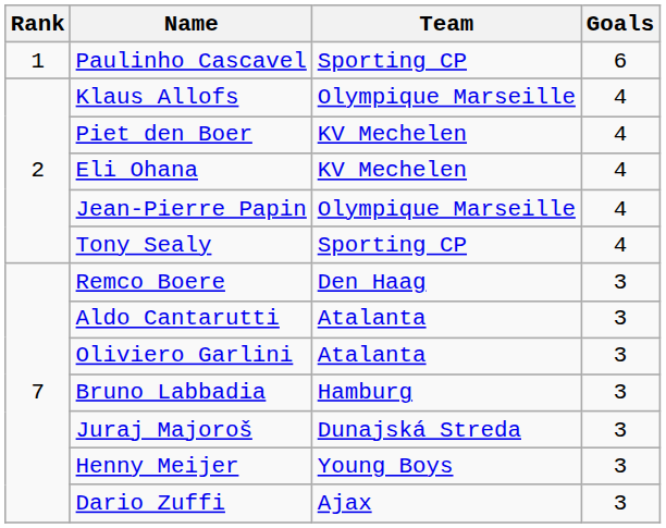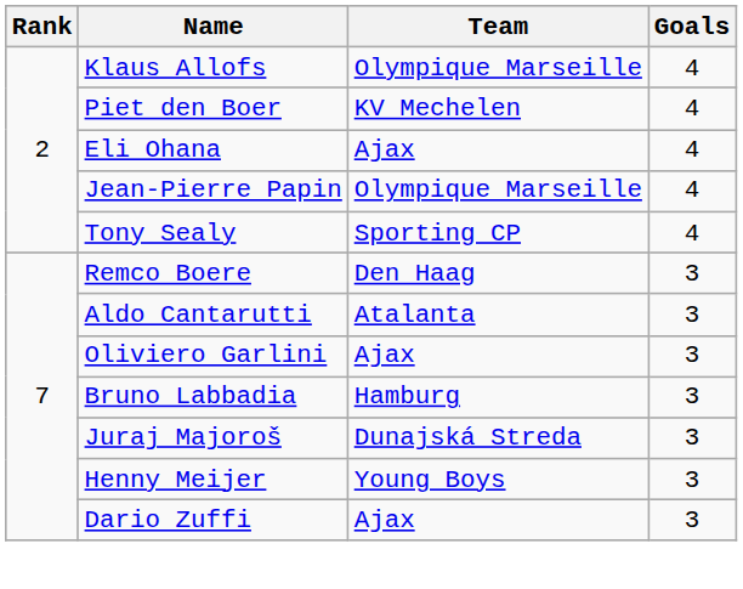 <table class="wikitable" style="text-align:center">
 <tr>
 <th>Rank</th>
 <th>Name</th>
 <th>Team</th>
 <th>Goals</th>
-</tr>
-<tr>
-<td>1</td>
-<td align="left"> <a href='#'>Paulinho Cascavel</a></td>
-<td align="left"> <a href='#'>Sporting CP</a></td>
-<td>6</td>
 </tr>
 <tr>
 <td rowspan="5">2</td>
 <td align="left"> <a href='#'>Klaus Allofs</a></td>
 <td align="left"> <a href='#'>Olympique Marseille</a></td>
 <td>4</td>
 </tr>
 <tr>
 <td align="left"> <a href='#'>Piet den Boer</a></td>
 <td align="left"> <a href='#'>KV Mechelen</a></td>
 <td>4</td>
 </tr>
 <tr>
 <td align="left"> <a href='#'>Eli Ohana</a></td>
-<td align="left"> <a href='#'>KV Mechelen</a></td>
+<td align="left"> <a href='#'>Ajax</a></td>
 <td>4</td>
 </tr>
 <tr>
 <td align="left"> <a href='#'>Jean-Pierre Papin</a></td>
 <td align="left"> <a href='#'>Olympique Marseille</a></td>
 <td>4</td>
 </tr>
 <tr>
 <td align="left"> <a href='#'>Tony Sealy</a></td>
 <td align="left"> <a href='#'>Sporting CP</a></td>
 <td>4</td>
 </tr>
 <tr>
 <td rowspan="7">7</td>
 <td align="left"> <a href='#'>Remco Boere</a></td>
 <td align="left"> <a href='#'>Den Haag</a></td>
 <td>3</td>
 </tr>
 <tr>
 <td align="left"> <a href='#'>Aldo Cantarutti</a></td>
 <td align="left"> <a href='#'>Atalanta</a></td>
 <td>3</td>
 </tr>
 <tr>
 <td align="left"> <a href='#'>Oliviero Garlini</a></td>
-<td align="left"> <a href='#'>Atalanta</a></td>
+<td align="left"> <a href='#'>Ajax</a></td>
 <td>3</td>
 </tr>
 <tr>
 <td align="left"> <a href='#'>Bruno Labbadia</a></td>
 <td align="left"> <a href='#'>Hamburg</a></td>
 <td>3</td>
 </tr>
 <tr>
 <td align="left"> <a href='#'>Juraj Majoroš</a></td>
 <td align="left"> <a href='#'>Dunajská Streda</a></td>
 <td>3</td>
 </tr>
 <tr>
 <td align="left"> <a href='#'>Henny Meijer</a></td>
 <td align="left"> <a href='#'>Young Boys</a></td>
 <td>3</td>
 </tr>
 <tr>
 <td align="left"> <a href='#'>Dario Zuffi</a></td>
 <td align="left"> <a href='#'>Ajax</a></td>
 <td>3</td>
 </tr>
 </table>
